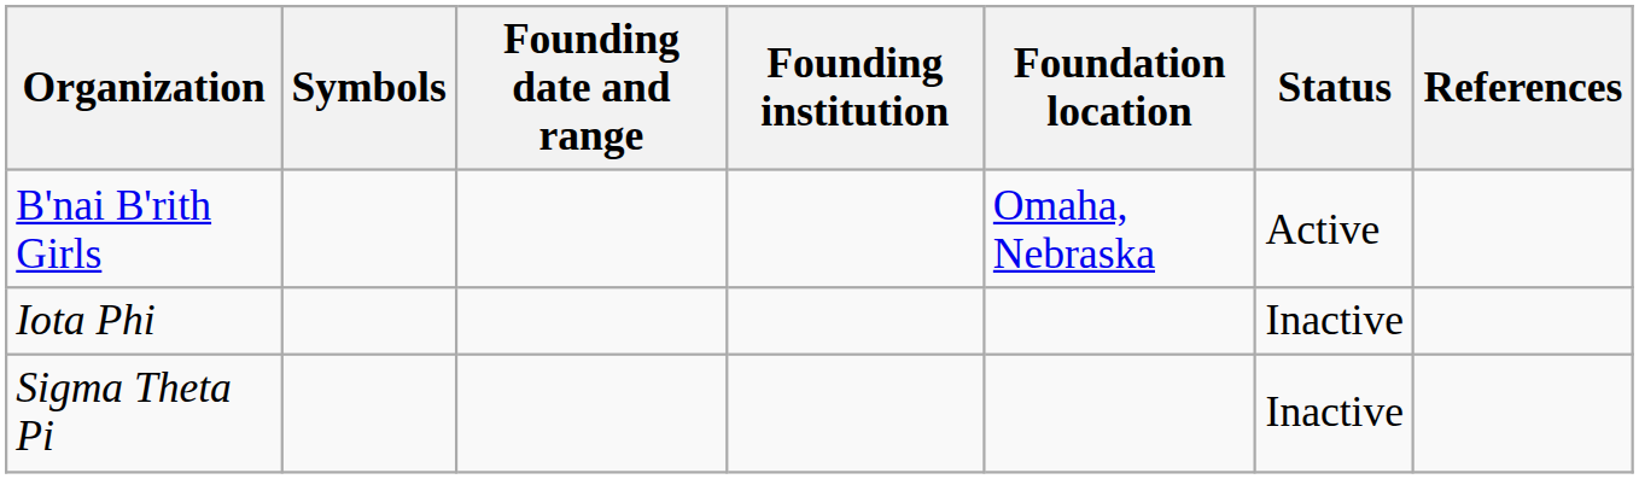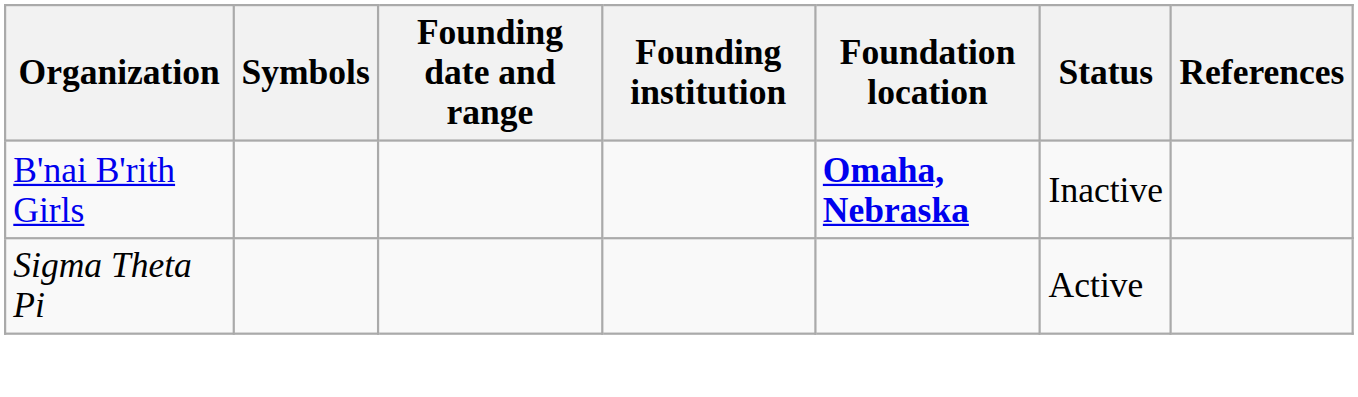 <table class="wikitable sortable">
 <tr>
 <th>Organization</th>
 <th>Symbols</th>
 <th>Founding date and range</th>
 <th>Founding institution</th>
 <th>Foundation location</th>
 <th>Status</th>
 <th>References</th>
 </tr>
 <tr>
 <td><a href='#'>B'nai B'rith Girls</a></td>
 <td></td>
 <td></td>
 <td></td>
-<td><a href='#'>Omaha, Nebraska</a></td>
-<td>Active</td>
-<td></td>
-</tr>
-<tr>
-<td><em>Iota Phi</em></td>
-<td><strong></strong></td>
-<td></td>
-<td></td>
-<td></td>
+<td><strong><a href='#'>Omaha, Nebraska</a></strong></td>
 <td>Inactive</td>
 <td></td>
 </tr>
 <tr>
 <td><em>Sigma Theta Pi</em></td>
 <td><strong></strong></td>
 <td></td>
 <td></td>
 <td></td>
-<td>Inactive</td>
+<td>Active</td>
 <td></td>
 </tr>
 </table>
